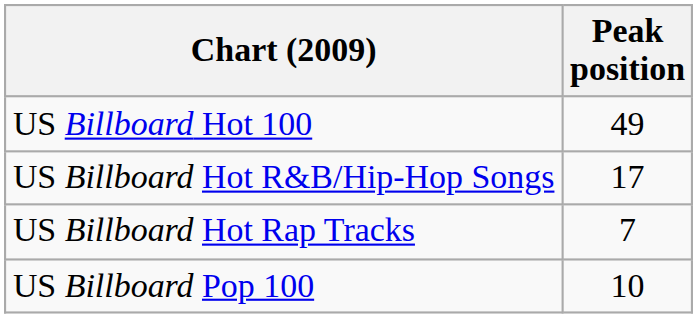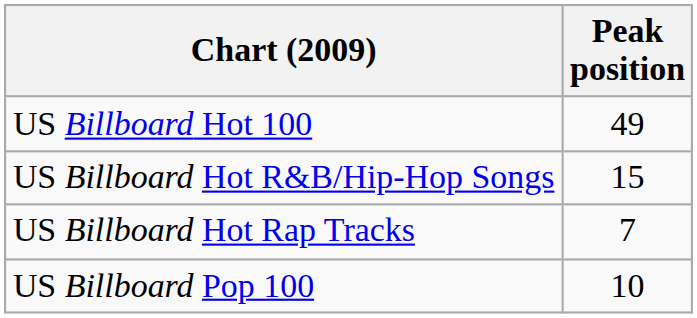 <table class="wikitable sortable">
 <tr>
 <th>Chart (2009)</th>
 <th>Peak<br>position</th>
 </tr>
 <tr>
 <td align="left">US <a href='#'><em>Billboard</em> Hot 100</a></td>
 <td align="center">49</td>
 </tr>
 <tr>
 <td align="left">US <em>Billboard</em> <a href='#'>Hot R&B/Hip-Hop Songs</a></td>
-<td align="center">17</td>
+<td align="center">15</td>
 </tr>
 <tr>
 <td align="left">US <em>Billboard</em> <a href='#'>Hot Rap Tracks</a></td>
 <td align="center">7</td>
 </tr>
 <tr>
 <td align="left">US <em>Billboard</em> <a href='#'>Pop 100</a></td>
 <td align="center">10</td>
 </tr>
 </table>
